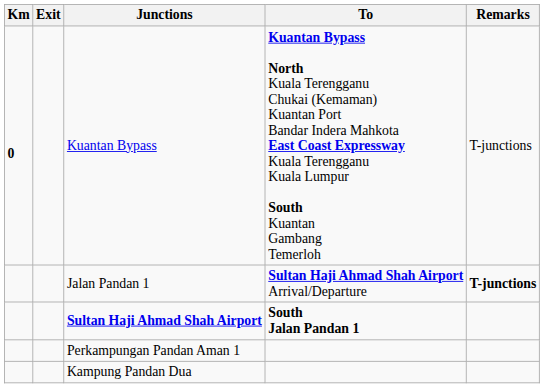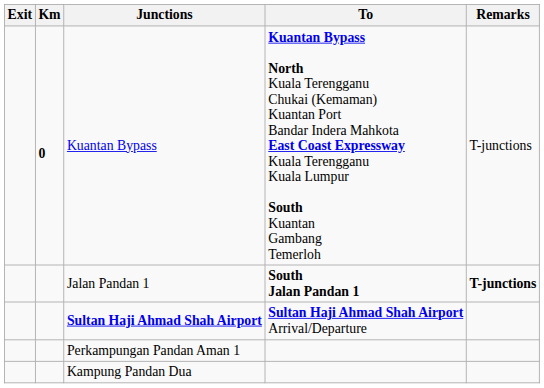 <table class="wikitable">
 <tr>
+<th>Exit</th>
 <th>Km</th>
-<th>Exit</th>
 <th>Junctions</th>
 <th>To</th>
 <th>Remarks</th>
 </tr>
 <tr>
+<td></td>
 <td><br><strong>0</strong></td>
-<td></td>
 <td><a href='#'>Kuantan Bypass</a></td>
 <td>  <strong><a href='#'>Kuantan Bypass</a></strong><br><br><strong>North</strong><br>  Kuala Terengganu<br>  Chukai (Kemaman)<br> Kuantan Port <br>  Bandar Indera Mahkota<br>  <strong><a href='#'>East Coast Expressway</a></strong><br>Kuala Terengganu<br>Kuala Lumpur<br><br><strong>South</strong><br> Kuantan<br> Gambang<br> Temerloh</td>
 <td>T-junctions</td>
 </tr>
 <tr>
 <td></td>
 <td></td>
 <td>Jalan Pandan 1</td>
-<td><strong><a href='#'>Sultan Haji Ahmad Shah Airport</a></strong> <br>Arrival/Departure<br></td>
+<td><strong>South</strong><br> <strong>Jalan Pandan 1</strong></td>
 <td><strong>T-junctions</strong></td>
 </tr>
 <tr>
 <td></td>
 <td></td>
 <td><strong><a href='#'>Sultan Haji Ahmad Shah Airport</a></strong> </td>
-<td><strong>South</strong><br> <strong>Jalan Pandan 1</strong></td>
+<td><strong><a href='#'>Sultan Haji Ahmad Shah Airport</a></strong> <br>Arrival/Departure<br></td>
 <td></td>
 </tr>
 <tr>
 <td></td>
 <td></td>
 <td>Perkampungan Pandan Aman 1</td>
 <td></td>
 <td></td>
 </tr>
 <tr>
 <td></td>
 <td></td>
 <td>Kampung Pandan Dua</td>
 <td></td>
 <td></td>
 </tr>
 </table>
